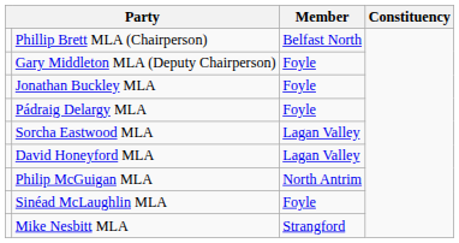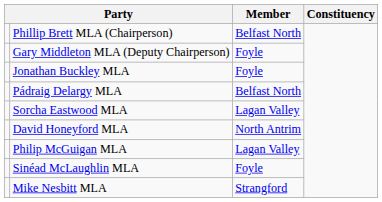 <table class="wikitable" border="1">
 <tr>
 <th colspan="2" scope="col">Party</th>
 <th scope="col">Member</th>
 <th scope="col">Constituency</th>
 </tr>
 <tr>
 <td></td>
 <td><a href='#'>Phillip Brett</a> MLA (Chairperson)</td>
 <td><a href='#'>Belfast North</a></td>
 </tr>
 <tr>
 <td></td>
 <td><a href='#'>Gary Middleton</a> MLA (Deputy Chairperson)</td>
 <td><a href='#'>Foyle</a></td>
 </tr>
 <tr>
 <td></td>
 <td><a href='#'>Jonathan Buckley</a> MLA</td>
 <td><a href='#'>Foyle</a></td>
 </tr>
 <tr>
 <td></td>
 <td><a href='#'>Pádraig Delargy</a> MLA</td>
-<td><a href='#'>Foyle</a></td>
+<td><a href='#'>Belfast North</a></td>
 </tr>
 <tr>
 <td></td>
 <td><a href='#'>Sorcha Eastwood</a> MLA</td>
 <td><a href='#'>Lagan Valley</a></td>
 </tr>
 <tr>
 <td></td>
 <td><a href='#'>David Honeyford</a> MLA</td>
-<td><a href='#'>Lagan Valley</a></td>
+<td><a href='#'>North Antrim</a></td>
 </tr>
 <tr>
 <td></td>
 <td><a href='#'>Philip McGuigan</a> MLA</td>
-<td><a href='#'>North Antrim</a></td>
+<td><a href='#'>Lagan Valley</a></td>
 </tr>
 <tr>
 <td></td>
 <td><a href='#'>Sinéad McLaughlin</a> MLA</td>
 <td><a href='#'>Foyle</a></td>
 </tr>
 <tr>
 <td></td>
 <td><a href='#'>Mike Nesbitt</a> MLA</td>
 <td><a href='#'>Strangford</a></td>
 </tr>
 </table>
